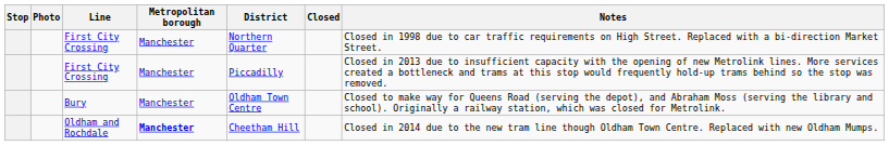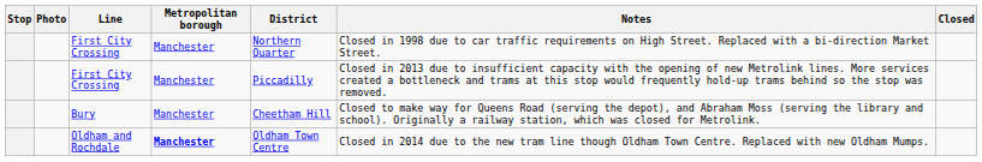 <table class="wikitable sortable plainrowheaders" width="100%">
 <tr>
 <th scope=col>Stop</th>
 <th scope=col class="unsortable">Photo</th>
 <th class="sortable" scope=col>Line</th>
 <th scope=col>Metropolitan borough</th>
 <th scope=col>District</th>
+<th class="unsortable" scope=col>Notes</th>
 <th scope=col>Closed</th>
-<th class="unsortable" scope=col>Notes</th>
 </tr>
 <tr>
 <th scope=row></th>
 <td></td>
 <td><a href='#'>First City Crossing</a></td>
 <td><a href='#'>Manchester</a></td>
 <td><a href='#'>Northern Quarter</a></td>
+<td>Closed in 1998 due to car traffic requirements on High Street. Replaced with a bi-direction Market Street.</td>
 <td style="text-align:center"></td>
-<td>Closed in 1998 due to car traffic requirements on High Street. Replaced with a bi-direction Market Street.</td>
 </tr>
 <tr>
 <th scope=row></th>
 <td></td>
 <td><a href='#'>First City Crossing</a></td>
 <td><a href='#'>Manchester</a></td>
 <td><a href='#'>Piccadilly</a></td>
+<td>Closed in 2013 due to insufficient capacity with the opening of new Metrolink lines. More services created a bottleneck and trams at this stop would frequently hold-up trams behind so the stop was removed.</td>
 <td style="text-align:center"></td>
-<td>Closed in 2013 due to insufficient capacity with the opening of new Metrolink lines. More services created a bottleneck and trams at this stop would frequently hold-up trams behind so the stop was removed.</td>
 </tr>
 <tr>
 <th scope=row></th>
 <td></td>
 <td><a href='#'>Bury</a></td>
 <td><a href='#'>Manchester</a></td>
-<td><a href='#'>Oldham Town Centre</a></td>
+<td><a href='#'>Cheetham Hill</a></td>
+<td>Closed to make way for Queens Road (serving the depot), and Abraham Moss (serving the library and school). Originally a railway station, which was closed for Metrolink.</td>
 <td style="text-align:center"></td>
-<td>Closed to make way for Queens Road (serving the depot), and Abraham Moss (serving the library and school). Originally a railway station, which was closed for Metrolink.</td>
 </tr>
 <tr>
 <th scope=row></th>
 <td></td>
 <td><a href='#'>Oldham and Rochdale</a></td>
 <td><strong><a href='#'>Manchester</a></strong></td>
-<td><a href='#'>Cheetham Hill</a></td>
+<td><a href='#'>Oldham Town Centre</a></td>
+<td>Closed in 2014 due to the new tram line though Oldham Town Centre. Replaced with new Oldham Mumps.</td>
 <td style="text-align:center"></td>
-<td>Closed in 2014 due to the new tram line though Oldham Town Centre. Replaced with new Oldham Mumps.</td>
 </tr>
 </table>
